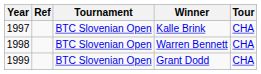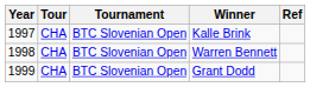 <table class="sortable wikitable">
 <tr>
 <th>Year</th>
-<th>Ref</th>
+<th>Tour</th>
 <th>Tournament</th>
 <th>Winner</th>
-<th>Tour</th>
+<th>Ref</th>
 </tr>
 <tr>
 <td>1997</td>
-<td></td>
+<td align=center><a href='#'>CHA</a></td>
 <td><a href='#'>BTC Slovenian Open</a></td>
 <td> <a href='#'>Kalle Brink</a></td>
-<td align=center><a href='#'>CHA</a></td>
+<td></td>
 </tr>
 <tr>
 <td>1998</td>
-<td></td>
+<td align=center><a href='#'>CHA</a></td>
 <td><a href='#'>BTC Slovenian Open</a></td>
 <td> <a href='#'>Warren Bennett</a></td>
-<td align=center><a href='#'>CHA</a></td>
+<td></td>
 </tr>
 <tr>
 <td>1999</td>
-<td></td>
+<td align=center><a href='#'>CHA</a></td>
 <td><a href='#'>BTC Slovenian Open</a></td>
 <td> <a href='#'>Grant Dodd</a></td>
-<td align=center><a href='#'>CHA</a></td>
+<td></td>
 </tr>
 </table>
